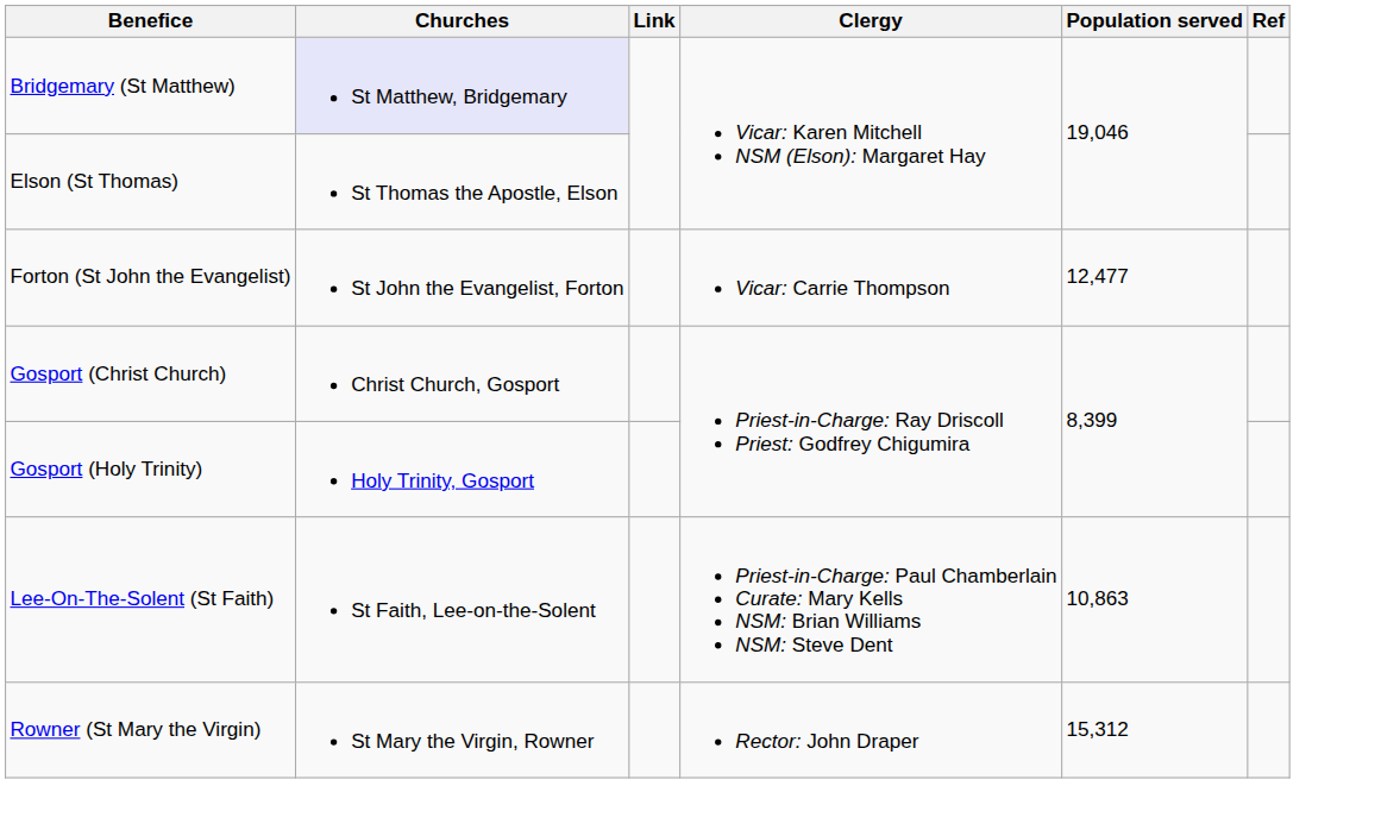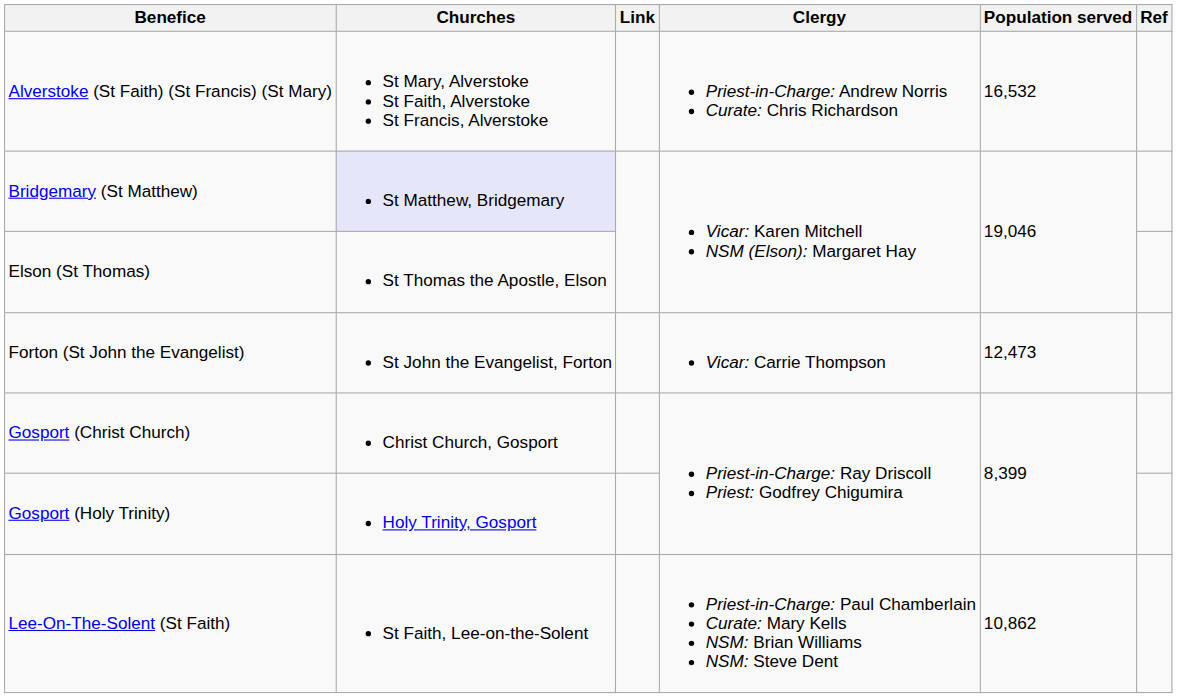 <table class="wikitable">
 <tr>
 <th>Benefice</th>
 <th>Churches</th>
 <th>Link</th>
 <th>Clergy</th>
 <th>Population served</th>
 <th>Ref</th>
+</tr>
+<tr>
+<td><a href='#'>Alverstoke</a> (St Faith) (St Francis) (St Mary)</td>
+<td><br><ul><li>St Mary, Alverstoke</li><li>St Faith, Alverstoke</li><li>St Francis, Alverstoke</li></ul></td>
+<td></td>
+<td><br><ul><li><em>Priest-in-Charge:</em> Andrew Norris</li><li><em>Curate:</em> Chris Richardson</li></ul></td>
+<td>16,532</td>
+<td></td>
 </tr>
 <tr>
 <td><a href='#'>Bridgemary</a> (St Matthew)</td>
 <td style="background: lavender;"><br><ul><li>St Matthew, Bridgemary</li></ul></td>
 <td rowspan="2"></td>
 <td rowspan="2"><br><ul><li><em>Vicar:</em> Karen Mitchell</li><li><em>NSM (Elson):</em> Margaret Hay</li></ul></td>
 <td rowspan="2">19,046</td>
 <td></td>
 </tr>
 <tr>
 <td>Elson (St Thomas)</td>
 <td><br><ul><li>St Thomas the Apostle, Elson</li></ul></td>
 <td></td>
 </tr>
 <tr>
 <td>Forton (St John the Evangelist)</td>
 <td><br><ul><li>St John the Evangelist, Forton</li></ul></td>
 <td></td>
 <td><br><ul><li><em>Vicar:</em> Carrie Thompson</li></ul></td>
-<td>12,477</td>
+<td>12,473</td>
 <td></td>
 </tr>
 <tr>
 <td><a href='#'>Gosport</a> (Christ Church)</td>
 <td><br><ul><li>Christ Church, Gosport</li></ul></td>
 <td></td>
 <td rowspan="2"><br><ul><li><em>Priest-in-Charge:</em> Ray Driscoll</li><li><em>Priest:</em> Godfrey Chigumira</li></ul></td>
 <td rowspan="2">8,399</td>
 <td></td>
 </tr>
 <tr>
 <td><a href='#'>Gosport</a> (Holy Trinity)</td>
 <td><br><ul><li><a href='#'> Holy Trinity, Gosport</a></li></ul></td>
 <td></td>
 <td></td>
 </tr>
 <tr>
 <td><a href='#'>Lee-On-The-Solent</a> (St Faith)</td>
 <td><br><ul><li>St Faith, Lee-on-the-Solent</li></ul></td>
 <td></td>
 <td><br><ul><li><em>Priest-in-Charge:</em> Paul Chamberlain</li><li><em>Curate:</em> Mary Kells</li><li><em>NSM:</em> Brian Williams</li><li><em>NSM:</em> Steve Dent</li></ul></td>
-<td>10,863</td>
-<td></td>
-</tr>
-<tr>
-<td><a href='#'>Rowner</a> (St Mary the Virgin)</td>
-<td><br><ul><li>St Mary the Virgin, Rowner</li></ul></td>
-<td></td>
-<td><br><ul><li><em>Rector:</em> John Draper</li></ul></td>
-<td>15,312</td>
+<td>10,862</td>
 <td></td>
 </tr>
 </table>
